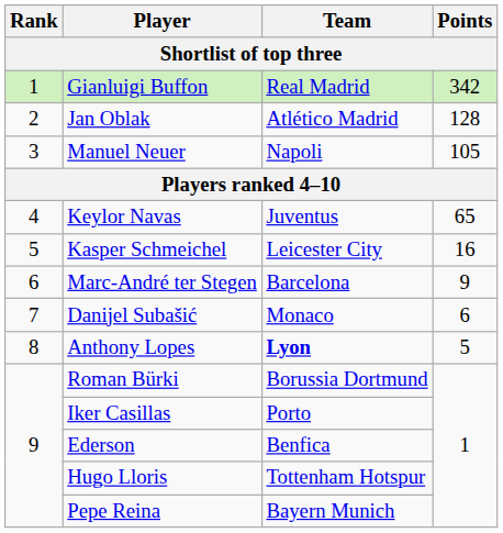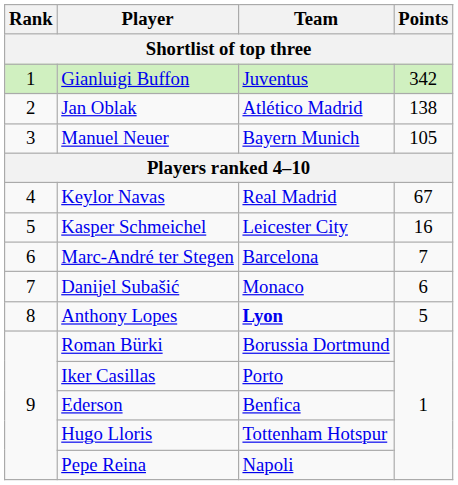 <table class="wikitable" style="text-align:center">
 <tr>
 <th>Rank</th>
 <th>Player</th>
 <th>Team</th>
 <th>Points</th>
 </tr>
 <tr>
 <th colspan=4>Shortlist of top three</th>
 </tr>
 <tr bgcolor="#D0F0C0">
 <td>1</td>
 <td align=left> <a href='#'>Gianluigi Buffon</a></td>
-<td align=left> <a href='#'>Real Madrid</a></td>
+<td align=left> <a href='#'>Juventus</a></td>
 <td>342</td>
 </tr>
 <tr>
 <td>2</td>
 <td align=left> <a href='#'>Jan Oblak</a></td>
 <td align=left> <a href='#'>Atlético Madrid</a></td>
-<td>128</td>
+<td>138</td>
 </tr>
 <tr>
 <td>3</td>
 <td align=left> <a href='#'>Manuel Neuer</a></td>
-<td align=left> <a href='#'>Napoli</a></td>
+<td align=left> <a href='#'>Bayern Munich</a></td>
 <td>105</td>
 </tr>
 <tr>
 <th colspan=4>Players ranked 4–10</th>
 </tr>
 <tr>
 <td>4</td>
 <td align=left> <a href='#'>Keylor Navas</a></td>
-<td align=left> <a href='#'>Juventus</a></td>
-<td>65</td>
+<td align=left> <a href='#'>Real Madrid</a></td>
+<td>67</td>
 </tr>
 <tr>
 <td>5</td>
 <td align=left> <a href='#'>Kasper Schmeichel</a></td>
 <td align=left> <a href='#'>Leicester City</a></td>
 <td>16</td>
 </tr>
 <tr>
 <td>6</td>
 <td align=left> <a href='#'>Marc-André ter Stegen</a></td>
 <td align=left> <a href='#'>Barcelona</a></td>
-<td>9</td>
+<td>7</td>
 </tr>
 <tr>
 <td>7</td>
 <td align=left> <a href='#'>Danijel Subašić</a></td>
 <td align=left> <a href='#'>Monaco</a></td>
 <td>6</td>
 </tr>
 <tr>
 <td>8</td>
 <td align=left> <a href='#'>Anthony Lopes</a></td>
 <td align=left><strong> <a href='#'>Lyon</a></strong></td>
 <td>5</td>
 </tr>
 <tr>
 <td rowspan=5>9</td>
 <td align=left> <a href='#'>Roman Bürki</a></td>
 <td align=left> <a href='#'>Borussia Dortmund</a></td>
 <td rowspan=5>1</td>
 </tr>
 <tr>
 <td align=left> <a href='#'>Iker Casillas</a></td>
 <td align=left> <a href='#'>Porto</a></td>
 </tr>
 <tr>
 <td align=left> <a href='#'>Ederson</a></td>
 <td align=left> <a href='#'>Benfica</a></td>
 </tr>
 <tr>
 <td align=left> <a href='#'>Hugo Lloris</a></td>
 <td align=left> <a href='#'>Tottenham Hotspur</a></td>
 </tr>
 <tr>
 <td align=left> <a href='#'>Pepe Reina</a></td>
-<td align=left> <a href='#'>Bayern Munich</a></td>
+<td align=left> <a href='#'>Napoli</a></td>
 </tr>
 </table>
